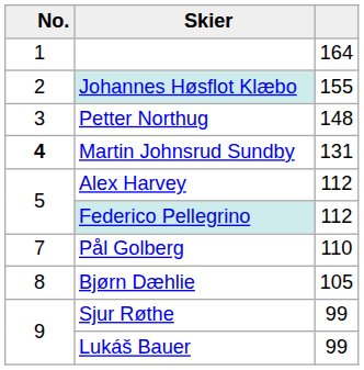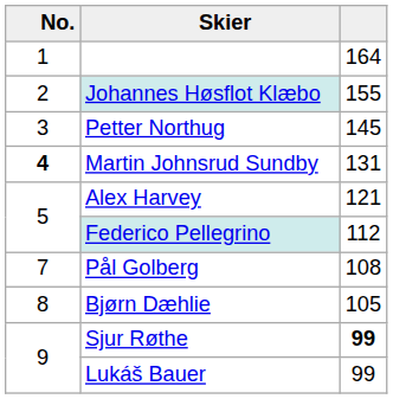 <table class="wikitable sortable" style="background:#fff; font-size:86%; line-height:16px; border:gray solid 1px">
 <tr>
 <th style="width:10px; background:#efefef;">     No.</th>
 <th style="width:160px; background:#efefef;">     Skier</th>
 <th style="background:#efefef;"></th>
 </tr>
 <tr align=center>
 <td>1</td>
 <td align=left></td>
 <td align="center">164</td>
 </tr>
 <tr align=center>
 <td>2</td>
 <td align=left bgcolor=CFECEC> <a href='#'>Johannes Høsflot Klæbo</a></td>
 <td align="center">155</td>
 </tr>
 <tr align=center>
 <td>3</td>
 <td align=left> <a href='#'>Petter Northug</a></td>
-<td align="center">148</td>
+<td align="center">145</td>
 </tr>
 <tr align=center>
 <td><strong>4</strong></td>
 <td align=left> <a href='#'>Martin Johnsrud Sundby</a></td>
 <td align="center">131</td>
 </tr>
 <tr align=center>
 <td rowspan=2>5</td>
 <td align=left> <a href='#'>Alex Harvey</a></td>
-<td align="center">112</td>
+<td align="center">121</td>
 </tr>
 <tr align=center>
 <td align=left bgcolor=CFECEC>  <a href='#'>Federico Pellegrino</a></td>
 <td align="center">112 </td>
 </tr>
 <tr align=center>
 <td>7</td>
 <td align=left> <a href='#'>Pål Golberg</a></td>
-<td align="center">110 </td>
+<td align="center">108 </td>
 </tr>
 <tr align=center>
 <td>8</td>
 <td align=left> <a href='#'>Bjørn Dæhlie</a></td>
 <td align="center">105</td>
 </tr>
 <tr align=center>
 <td rowspan=2>9</td>
 <td align=left> <a href='#'>Sjur Røthe</a></td>
-<td align="center">99</td>
+<td align="center"><strong>99</strong></td>
 </tr>
 <tr align=center>
 <td align=left> <a href='#'>Lukáš Bauer</a></td>
 <td align="center">99</td>
 </tr>
 </table>
